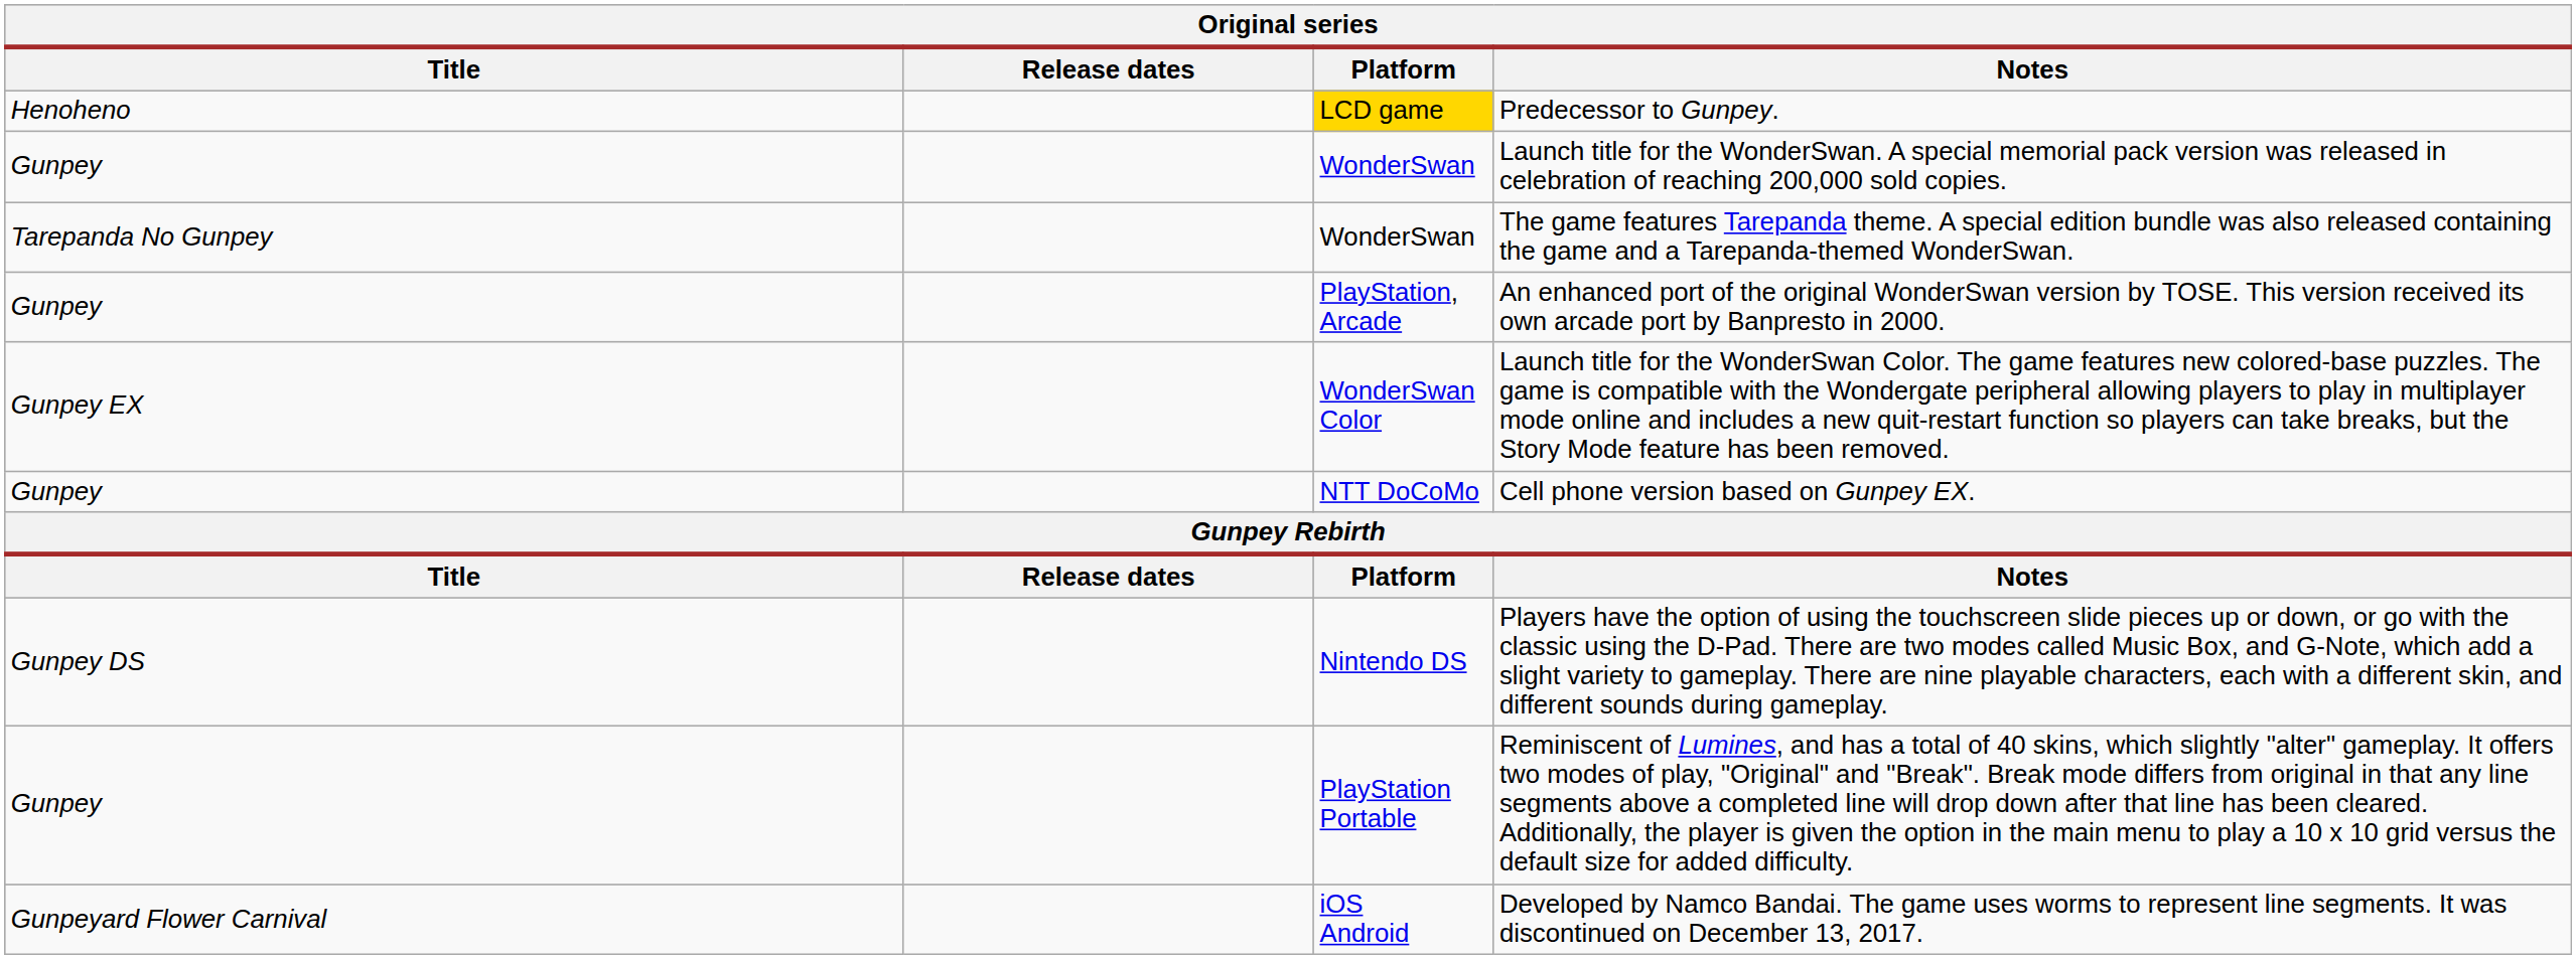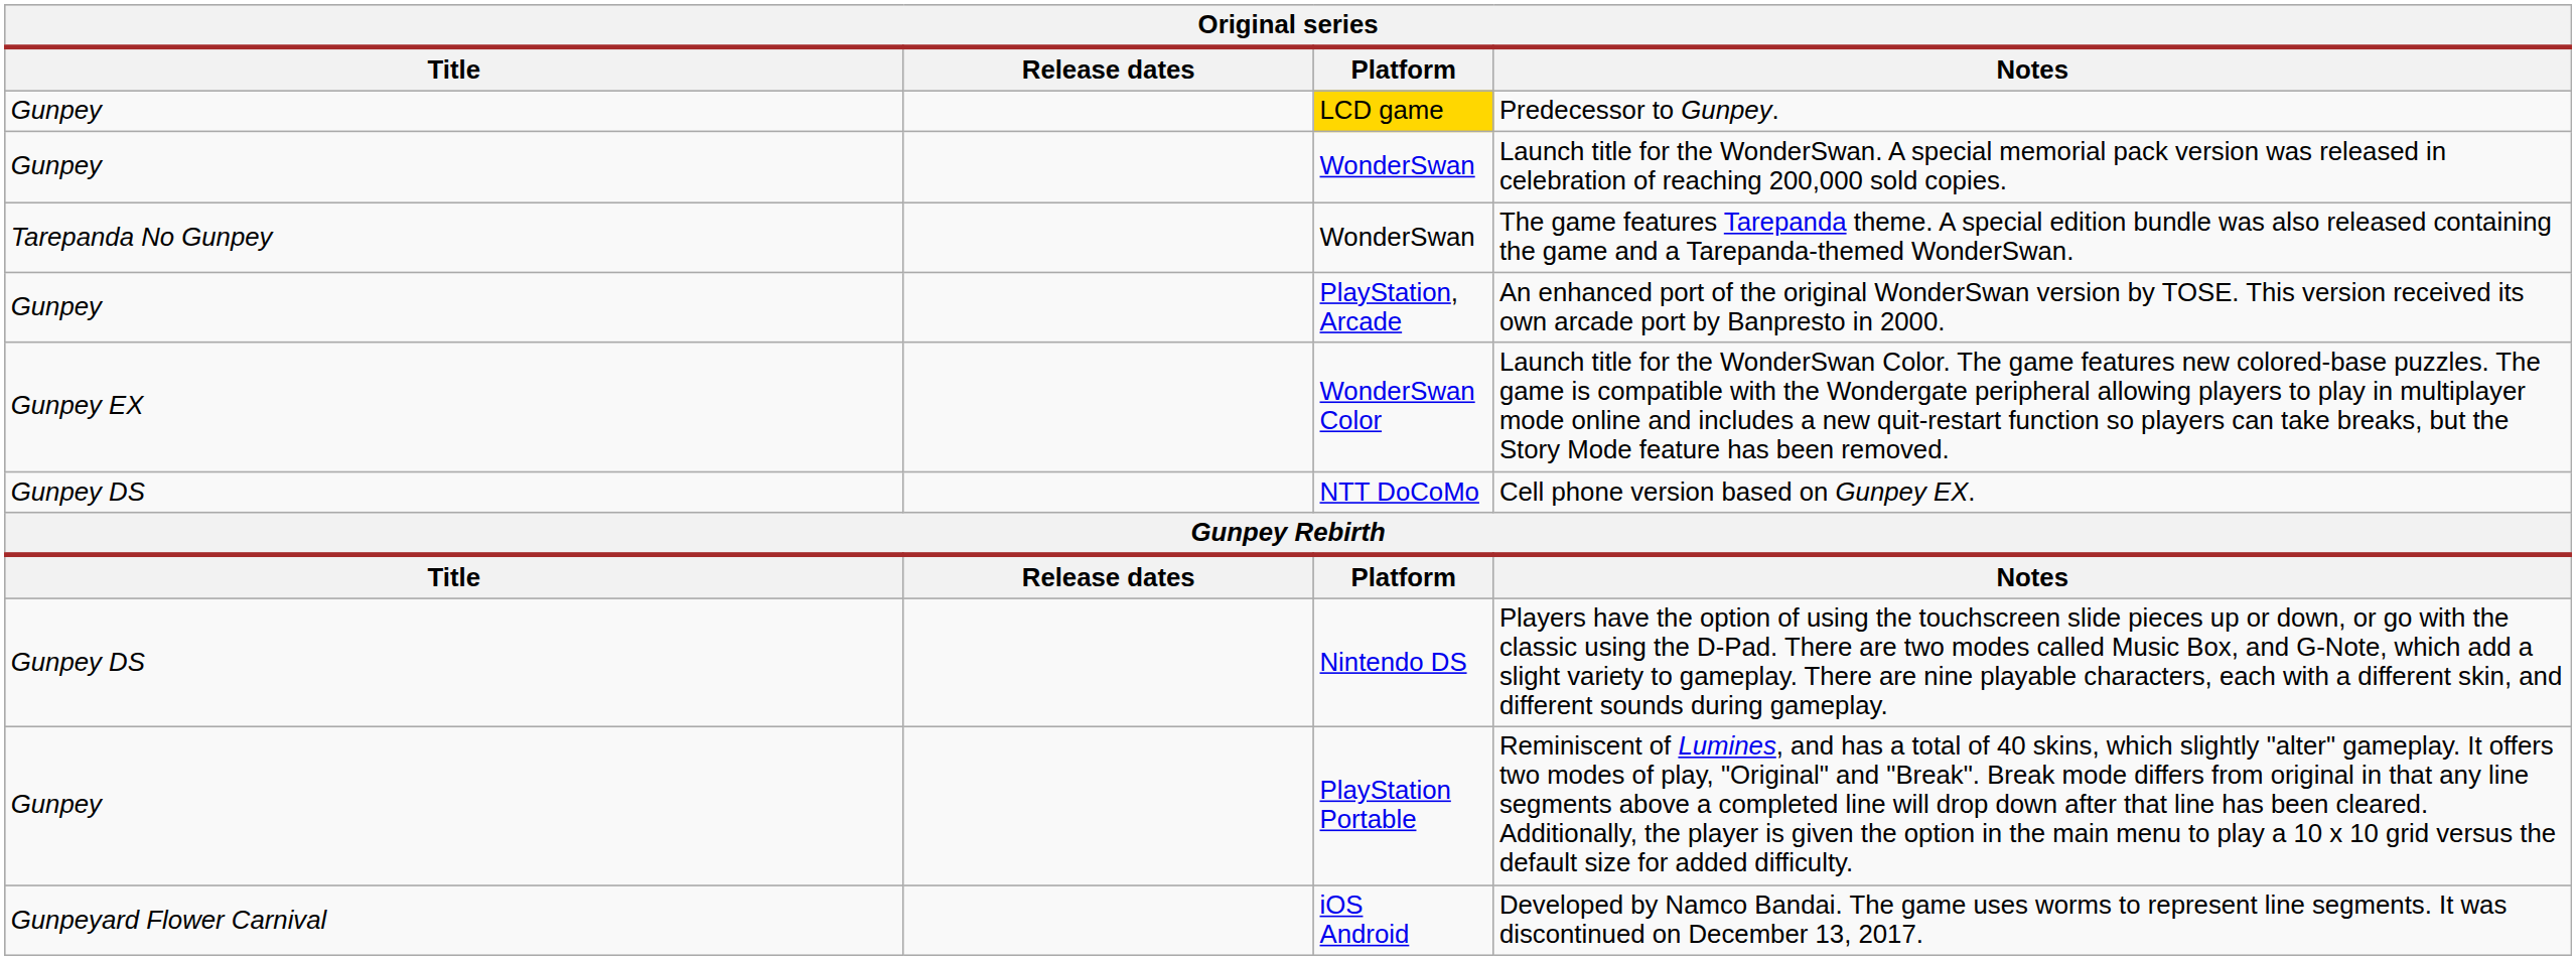 <table style="width:100%;" class="wikitable">
 <tr>
 <th colspan="4">Original series</th>
 </tr>
 <tr style="border-top:3px solid brown;"|>
 <th style="width:35%;">Title</th>
 <th style="width:16%;">Release dates</th>
 <th style="width:7%;">Platform</th>
 <th style="width:42%;">Notes</th>
 </tr>
 <tr>
-<td><em>Henoheno</em></td>
+<td><em>Gunpey</em></td>
 <td></td>
 <td style="background: gold;">LCD game</td>
 <td>Predecessor to <em>Gunpey</em>.</td>
 </tr>
 <tr>
 <td><em>Gunpey</em></td>
 <td></td>
 <td><a href='#'>WonderSwan</a></td>
 <td>Launch title for the WonderSwan. A special memorial pack version was released in celebration of reaching 200,000 sold copies.</td>
 </tr>
 <tr>
 <td><em>Tarepanda No Gunpey</em></td>
 <td></td>
 <td>WonderSwan</td>
 <td>The game features <a href='#'>Tarepanda</a> theme. A special edition bundle was also released containing the game and a Tarepanda-themed WonderSwan.</td>
 </tr>
 <tr>
 <td><em>Gunpey</em></td>
 <td></td>
 <td><a href='#'>PlayStation</a>, <a href='#'>Arcade</a></td>
 <td>An enhanced port of the original WonderSwan version by TOSE. This version received its own arcade port by Banpresto in 2000.</td>
 </tr>
 <tr>
 <td><em>Gunpey EX</em></td>
 <td></td>
 <td><a href='#'>WonderSwan Color</a></td>
 <td>Launch title for the WonderSwan Color. The game features new colored-base puzzles. The game is compatible with the Wondergate peripheral allowing players to play in multiplayer mode online and includes a new quit-restart function so players can take breaks, but the Story Mode feature has been removed.</td>
 </tr>
 <tr>
-<td><em>Gunpey</em></td>
+<td><em>Gunpey DS</em></td>
 <td></td>
 <td><a href='#'>NTT DoCoMo</a></td>
 <td>Cell phone version based on <em>Gunpey EX</em>.</td>
 </tr>
 <tr>
 <th colspan="4"><em>Gunpey Rebirth</em></th>
 </tr>
 <tr style="border-top:3px solid brown;"|>
 <th style="width:35%;">Title</th>
 <th style="width:16%;">Release dates</th>
 <th style="width:7%;">Platform</th>
 <th style="width:42%;">Notes</th>
 </tr>
 <tr>
 <td><em>Gunpey DS</em></td>
 <td></td>
 <td><a href='#'>Nintendo DS</a></td>
 <td>Players have the option of using the touchscreen slide pieces up or down, or go with the classic using the D-Pad. There are two modes called Music Box, and G-Note, which add a slight variety to gameplay. There are nine playable characters, each with a different skin, and different sounds during gameplay.</td>
 </tr>
 <tr>
 <td><em>Gunpey</em></td>
 <td></td>
 <td><a href='#'>PlayStation Portable</a></td>
 <td>Reminiscent of <em><a href='#'>Lumines</a></em>, and has a total of 40 skins, which slightly "alter" gameplay. It offers two modes of play, "Original" and "Break". Break mode differs from original in that any line segments above a completed line will drop down after that line has been cleared. Additionally, the player is given the option in the main menu to play a 10 x 10 grid versus the default size for added difficulty.</td>
 </tr>
 <tr>
 <td><em>Gunpeyard Flower Carnival</em></td>
 <td></td>
 <td><a href='#'>iOS</a><br><a href='#'>Android</a></td>
 <td>Developed by Namco Bandai. The game uses worms to represent line segments. It was discontinued on December 13, 2017.</td>
 </tr>
 </table>
